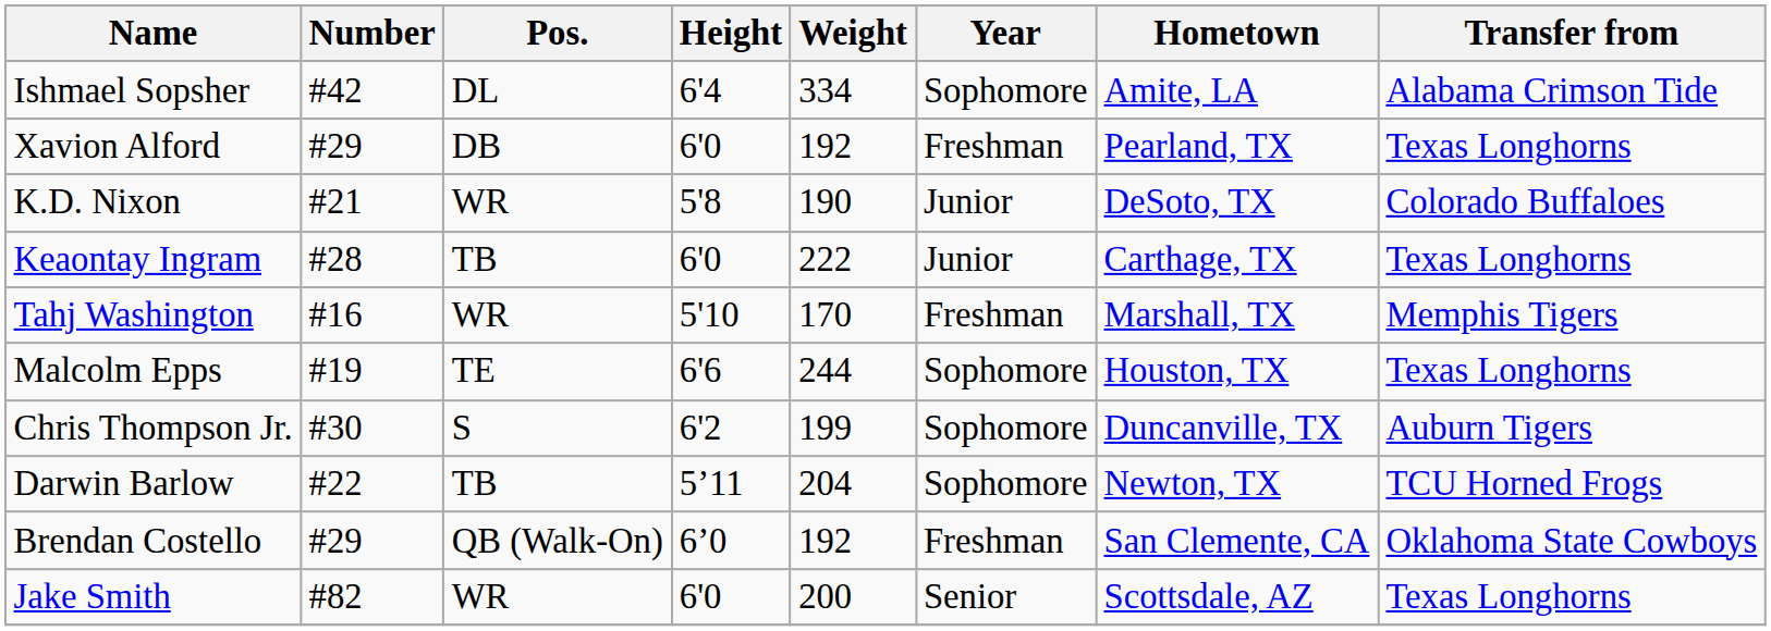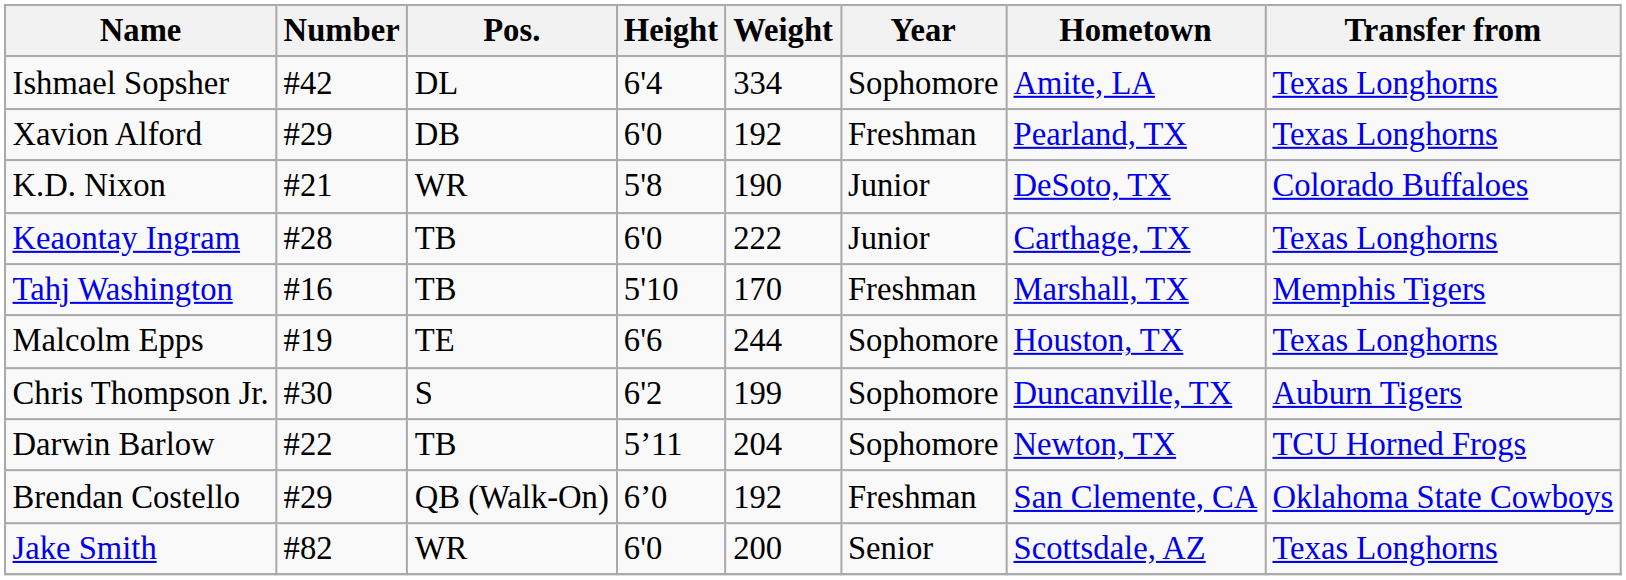 <table class="wikitable sortable">
 <tr>
 <th>Name</th>
 <th>Number</th>
 <th>Pos.</th>
 <th>Height</th>
 <th>Weight</th>
 <th>Year</th>
 <th>Hometown</th>
 <th class="unsortable">Transfer from</th>
 </tr>
 <tr>
 <td>Ishmael Sopsher</td>
 <td>#42</td>
 <td>DL</td>
 <td>6'4</td>
 <td>334</td>
 <td>Sophomore </td>
 <td><a href='#'>Amite, LA</a></td>
-<td><a href='#'>Alabama Crimson Tide</a></td>
+<td><a href='#'>Texas Longhorns</a></td>
 </tr>
 <tr>
 <td>Xavion Alford</td>
 <td>#29</td>
 <td>DB</td>
 <td>6'0</td>
 <td>192</td>
 <td>Freshman </td>
 <td><a href='#'>Pearland, TX</a></td>
 <td><a href='#'>Texas Longhorns</a></td>
 </tr>
 <tr>
 <td>K.D. Nixon</td>
 <td>#21</td>
 <td>WR</td>
 <td>5'8</td>
 <td>190</td>
 <td>Junior</td>
 <td><a href='#'>DeSoto, TX</a></td>
 <td><a href='#'>Colorado Buffaloes</a></td>
 </tr>
 <tr>
 <td><a href='#'>Keaontay Ingram</a></td>
 <td>#28</td>
 <td>TB</td>
 <td>6'0</td>
 <td>222</td>
 <td>Junior </td>
 <td><a href='#'>Carthage, TX</a></td>
 <td><a href='#'>Texas Longhorns</a></td>
 </tr>
 <tr>
 <td><a href='#'>Tahj Washington</a></td>
 <td>#16</td>
-<td>WR</td>
+<td>TB</td>
 <td>5'10</td>
 <td>170</td>
 <td>Freshman </td>
 <td><a href='#'>Marshall, TX</a></td>
 <td><a href='#'>Memphis Tigers</a></td>
 </tr>
 <tr>
 <td>Malcolm Epps</td>
 <td>#19</td>
 <td>TE</td>
 <td>6'6</td>
 <td>244</td>
 <td>Sophomore</td>
 <td><a href='#'>Houston, TX</a></td>
 <td><a href='#'>Texas Longhorns</a></td>
 </tr>
 <tr>
 <td>Chris Thompson Jr.</td>
 <td>#30</td>
 <td>S</td>
 <td>6'2</td>
 <td>199</td>
 <td>Sophomore</td>
 <td><a href='#'>Duncanville, TX</a></td>
 <td><a href='#'>Auburn Tigers</a></td>
 </tr>
 <tr>
 <td>Darwin Barlow</td>
 <td>#22</td>
 <td>TB</td>
 <td>5’11</td>
 <td>204</td>
 <td>Sophomore </td>
 <td><a href='#'>Newton, TX</a></td>
 <td><a href='#'>TCU Horned Frogs</a></td>
 </tr>
 <tr>
 <td>Brendan Costello</td>
 <td>#29</td>
 <td>QB (Walk-On)</td>
 <td>6’0</td>
 <td>192</td>
 <td>Freshman </td>
 <td><a href='#'>San Clemente, CA</a></td>
 <td><a href='#'>Oklahoma State Cowboys</a></td>
 </tr>
 <tr>
 <td><a href='#'>Jake Smith</a></td>
 <td>#82</td>
 <td>WR</td>
 <td>6'0</td>
 <td>200</td>
 <td>Senior </td>
 <td><a href='#'>Scottsdale, AZ</a></td>
 <td><a href='#'>Texas Longhorns</a></td>
 </tr>
 <tr>
 </tr>
 </table>
